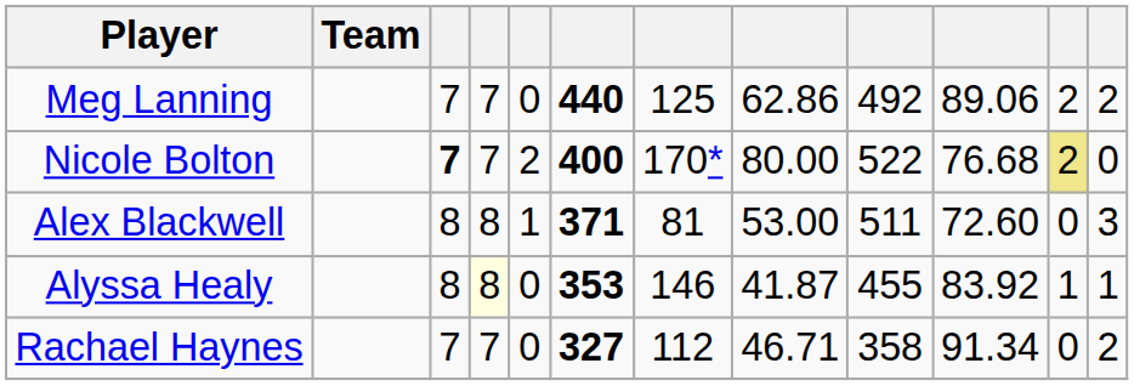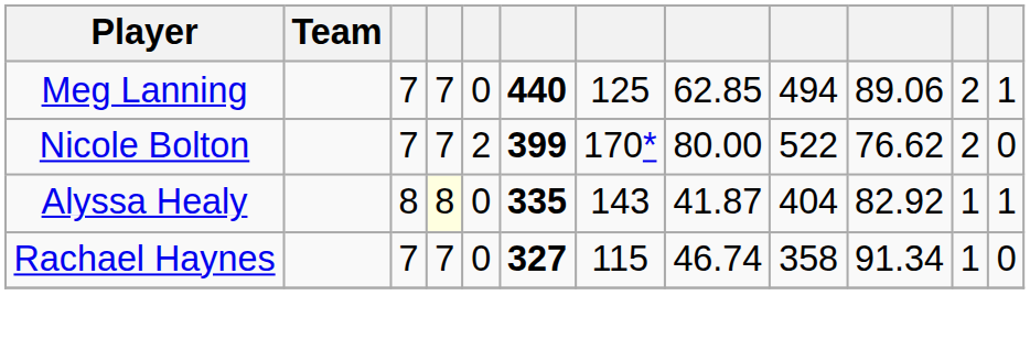 <table class="wikitable sortable" style="text-align:center">
 <tr>
 <th class="unsortable">Player</th>
 <th>Team</th>
 <th></th>
 <th></th>
 <th></th>
 <th></th>
 <th></th>
 <th></th>
 <th></th>
 <th></th>
 <th></th>
 <th></th>
 </tr>
 <tr>
 <td><a href='#'>Meg Lanning</a></td>
 <td style="text-align:left;"></td>
 <td>7</td>
 <td>7</td>
 <td>0</td>
 <td><strong>440</strong></td>
 <td>125</td>
-<td>62.86</td>
-<td>492</td>
+<td>62.85</td>
+<td>494</td>
 <td>89.06</td>
 <td>2</td>
-<td>2</td>
+<td>1</td>
 </tr>
 <tr>
 <td><a href='#'>Nicole Bolton</a></td>
 <td style="text-align:left;"></td>
-<td><strong>7</strong></td>
+<td>7</td>
 <td>7</td>
 <td>2</td>
-<td><strong>400</strong></td>
+<td><strong>399</strong></td>
 <td>170<a href='#'>*</a></td>
 <td>80.00</td>
 <td>522</td>
-<td>76.68</td>
-<td style="background: khaki;">2</td>
+<td>76.62</td>
+<td>2</td>
 <td>0</td>
-</tr>
-<tr>
-<td><a href='#'>Alex Blackwell</a></td>
-<td style="text-align:left;"></td>
-<td>8</td>
-<td>8</td>
-<td>1</td>
-<td><strong>371</strong></td>
-<td>81</td>
-<td>53.00</td>
-<td>511</td>
-<td>72.60</td>
-<td>0</td>
-<td>3</td>
 </tr>
 <tr>
 <td><a href='#'>Alyssa Healy</a></td>
 <td style="text-align:left;"></td>
 <td>8</td>
 <td style="background: lightyellow;">8</td>
 <td>0</td>
-<td><strong>353</strong></td>
-<td>146</td>
+<td><strong>335</strong></td>
+<td>143</td>
 <td>41.87</td>
-<td>455</td>
-<td>83.92</td>
+<td>404</td>
+<td>82.92</td>
 <td>1</td>
 <td>1</td>
 </tr>
 <tr>
 <td><a href='#'>Rachael Haynes</a></td>
 <td style="text-align:left;"></td>
 <td>7</td>
 <td>7</td>
 <td>0</td>
 <td><strong>327</strong></td>
-<td>112</td>
-<td>46.71</td>
+<td>115</td>
+<td>46.74</td>
 <td>358</td>
 <td>91.34</td>
+<td>1</td>
 <td>0</td>
-<td>2</td>
 </tr>
 <tr>
 </tr>
 </table>
